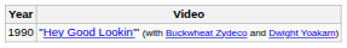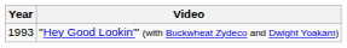 <table class="wikitable">
 <tr>
 <th>Year</th>
 <th>Video</th>
 </tr>
 <tr>
-<td>1990</td>
+<td>1993</td>
 <td>"<a href='#'>Hey Good Lookin'</a>" <small>(with <a href='#'>Buckwheat Zydeco</a> and <a href='#'>Dwight Yoakam</a>)</small></td>
 </tr>
 </table>
